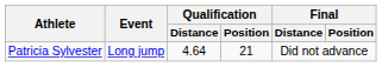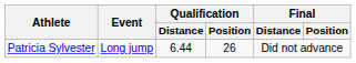 <table class=wikitable style="font-size:90%">
 <tr>
 <th rowspan="2">Athlete</th>
 <th rowspan="2">Event</th>
 <th colspan="2">Qualification</th>
 <th colspan="2">Final</th>
 </tr>
 <tr style="font-size:95%">
 <th>Distance</th>
 <th>Position</th>
 <th>Distance</th>
 <th>Position</th>
 </tr>
 <tr align=center>
 <td align=left><a href='#'>Patricia Sylvester</a></td>
 <td align=left><a href='#'>Long jump</a></td>
-<td>4.64</td>
-<td>21</td>
+<td>6.44</td>
+<td>26</td>
 <td colspan=2>Did not advance</td>
 </tr>
 </table>
